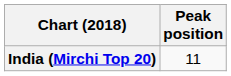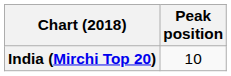 <table class="wikitable sortable plainrowheaders" style="text-align:center">
 <tr>
 <th scope="col">Chart (2018)</th>
 <th scope="col">Peak<br>position</th>
 </tr>
 <tr>
 <th scope="row">India (<a href='#'>Mirchi Top 20</a>)</th>
-<td>11</td>
+<td>10</td>
 </tr>
 </table>
